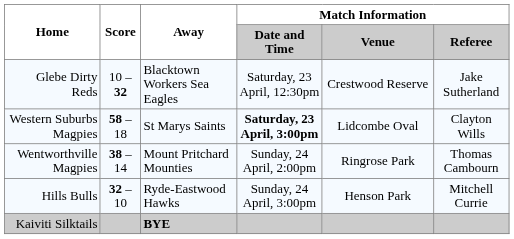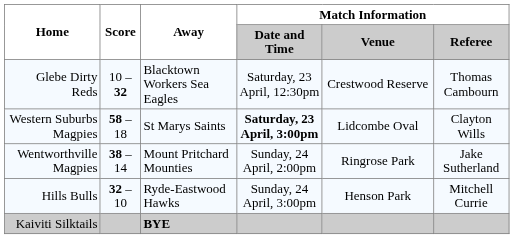 <table border="1" cellpadding="3" cellspacing="0" width="100%" style="border-collapse:collapse;  text-align:center;">
 <tr>
 <th rowspan="2" width="19%">Home</th>
 <th rowspan="2" width="8%">Score</th>
 <th rowspan="2" width="19%">Away</th>
 <th colspan="3">Match Information</th>
 </tr>
 <tr style="background:#CCCCCC">
 <th width="17%">Date and Time</th>
 <th width="22%">Venue</th>
 <th width="50%">Referee</th>
 </tr>
 <tr style="text-align:center; background:#f5faff;">
 <td align="right">Glebe Dirty Reds </td>
 <td>10 – <strong>32</strong></td>
 <td align="left"> Blacktown Workers Sea Eagles</td>
 <td>Saturday, 23 April, 12:30pm</td>
 <td>Crestwood Reserve</td>
-<td>Jake Sutherland</td>
+<td>Thomas Cambourn</td>
 </tr>
 <tr style="text-align:center; background:#f5faff;">
 <td align="right">Western Suburbs Magpies </td>
 <td><strong>58</strong> – 18</td>
 <td align="left"> St Marys Saints</td>
 <td><strong>Saturday, 23 April, 3:00pm</strong></td>
 <td>Lidcombe Oval</td>
 <td>Clayton Wills</td>
 </tr>
 <tr style="text-align:center; background:#f5faff;">
 <td align="right">Wentworthville Magpies </td>
 <td><strong>38</strong> – 14</td>
 <td align="left"> Mount Pritchard Mounties</td>
 <td>Sunday, 24 April, 2:00pm</td>
 <td>Ringrose Park</td>
-<td>Thomas Cambourn</td>
+<td>Jake Sutherland</td>
 </tr>
 <tr style="text-align:center; background:#f5faff;">
 <td align="right">Hills Bulls </td>
 <td><strong>32</strong> – 10</td>
 <td align="left"> Ryde-Eastwood Hawks</td>
 <td>Sunday, 24 April, 3:00pm</td>
 <td>Henson Park</td>
 <td>Mitchell Currie</td>
 </tr>
 <tr style="text-align:center; background:#CCCCCC;">
 <td align="right">Kaiviti Silktails </td>
 <td></td>
 <td align="left"><strong>BYE</strong></td>
 <td></td>
 <td></td>
 <td></td>
 </tr>
 </table>
